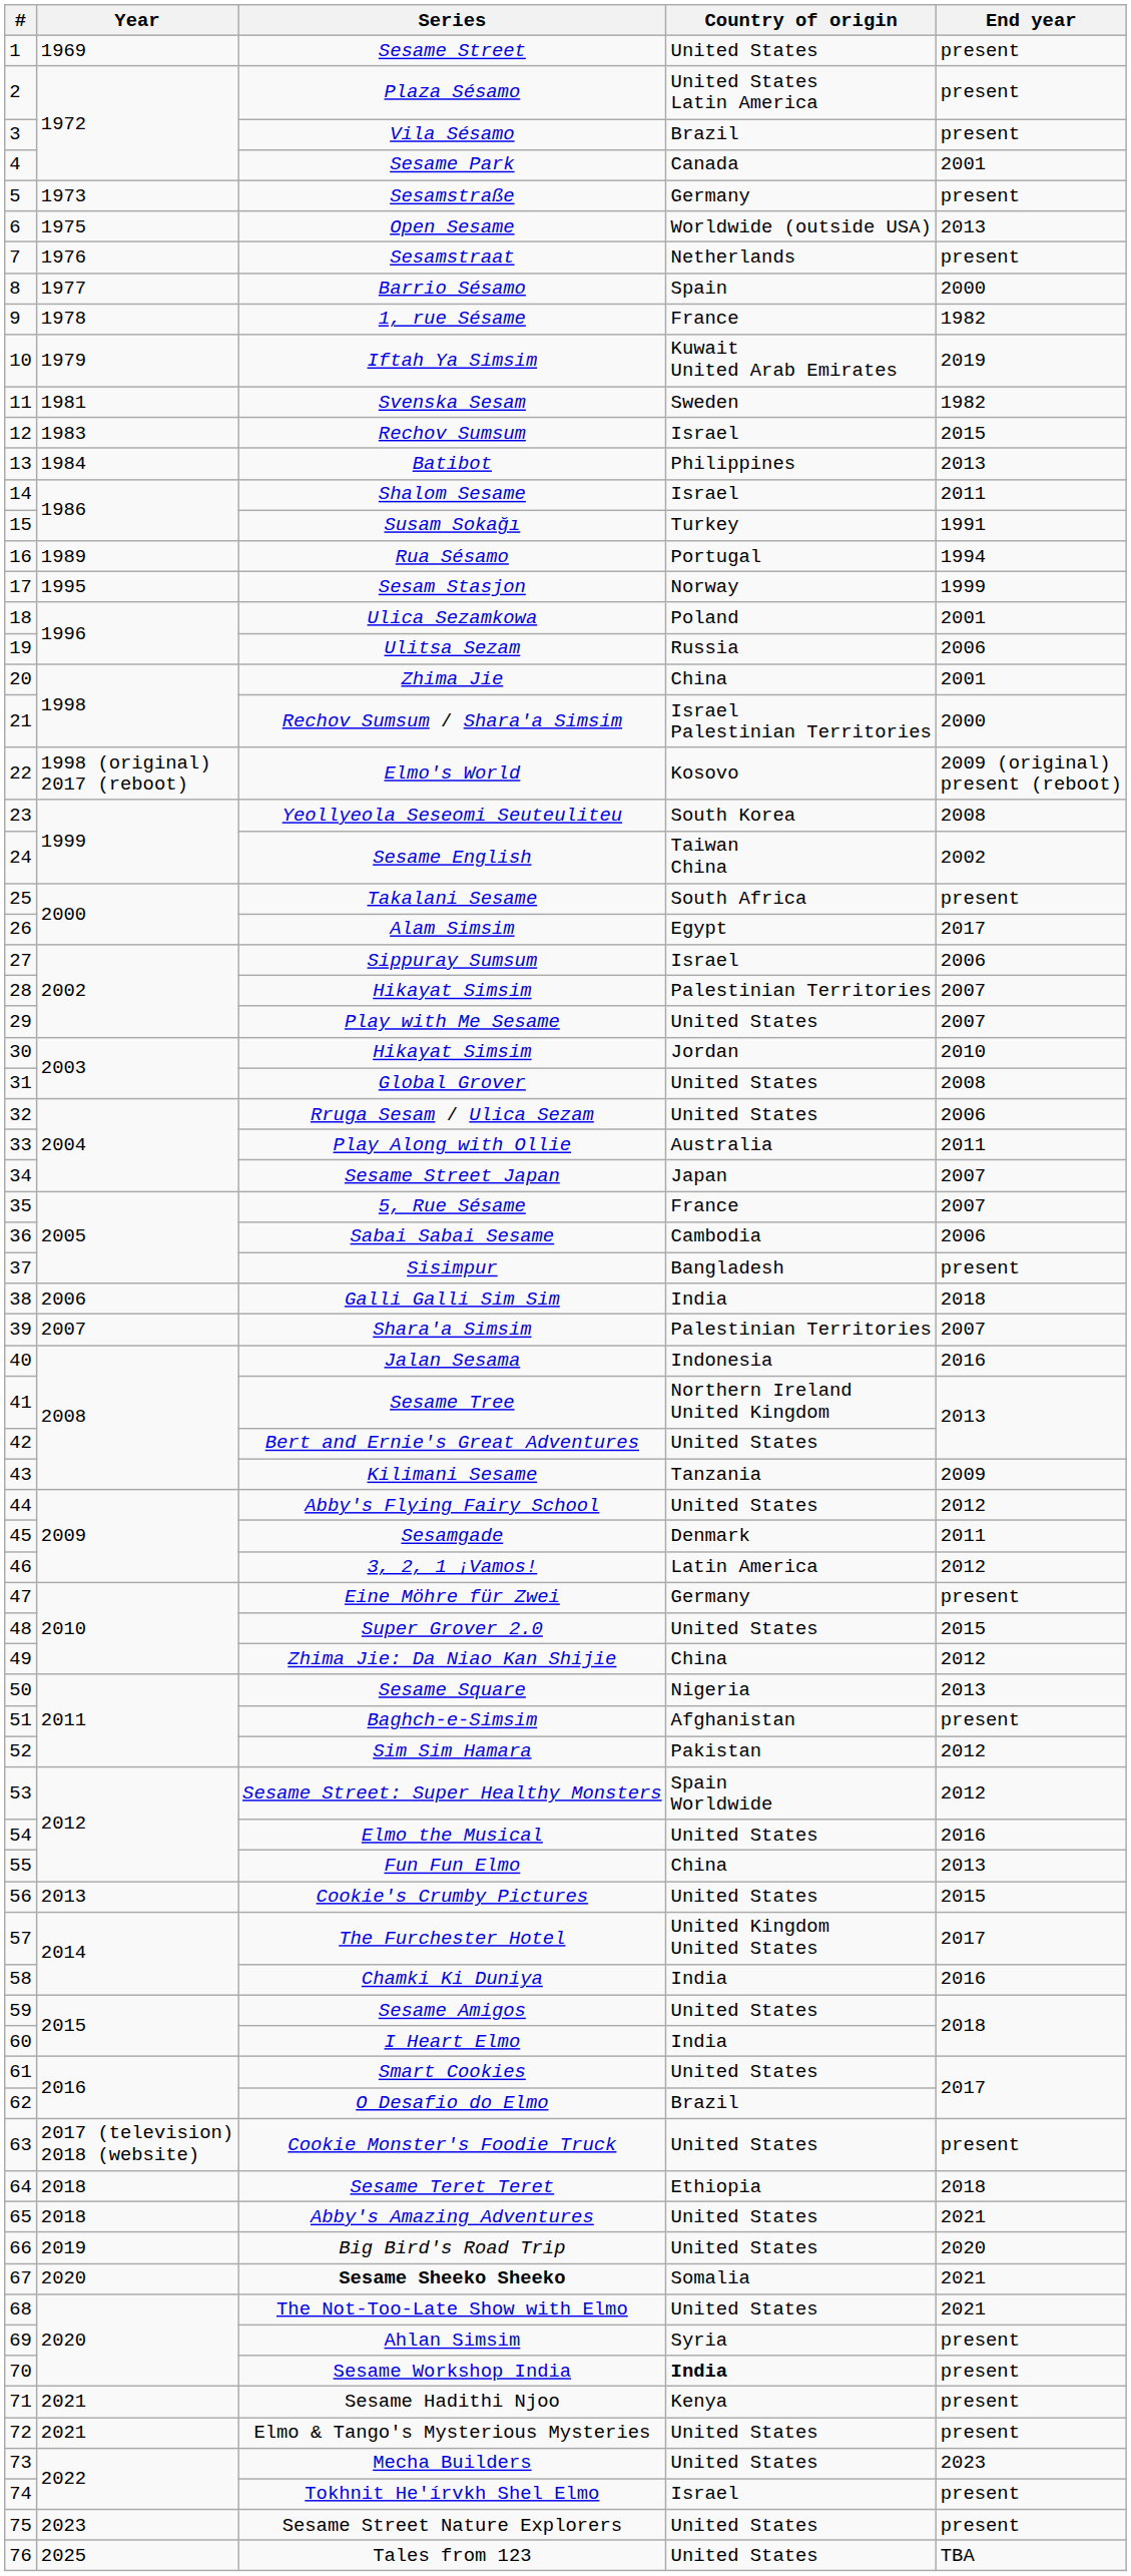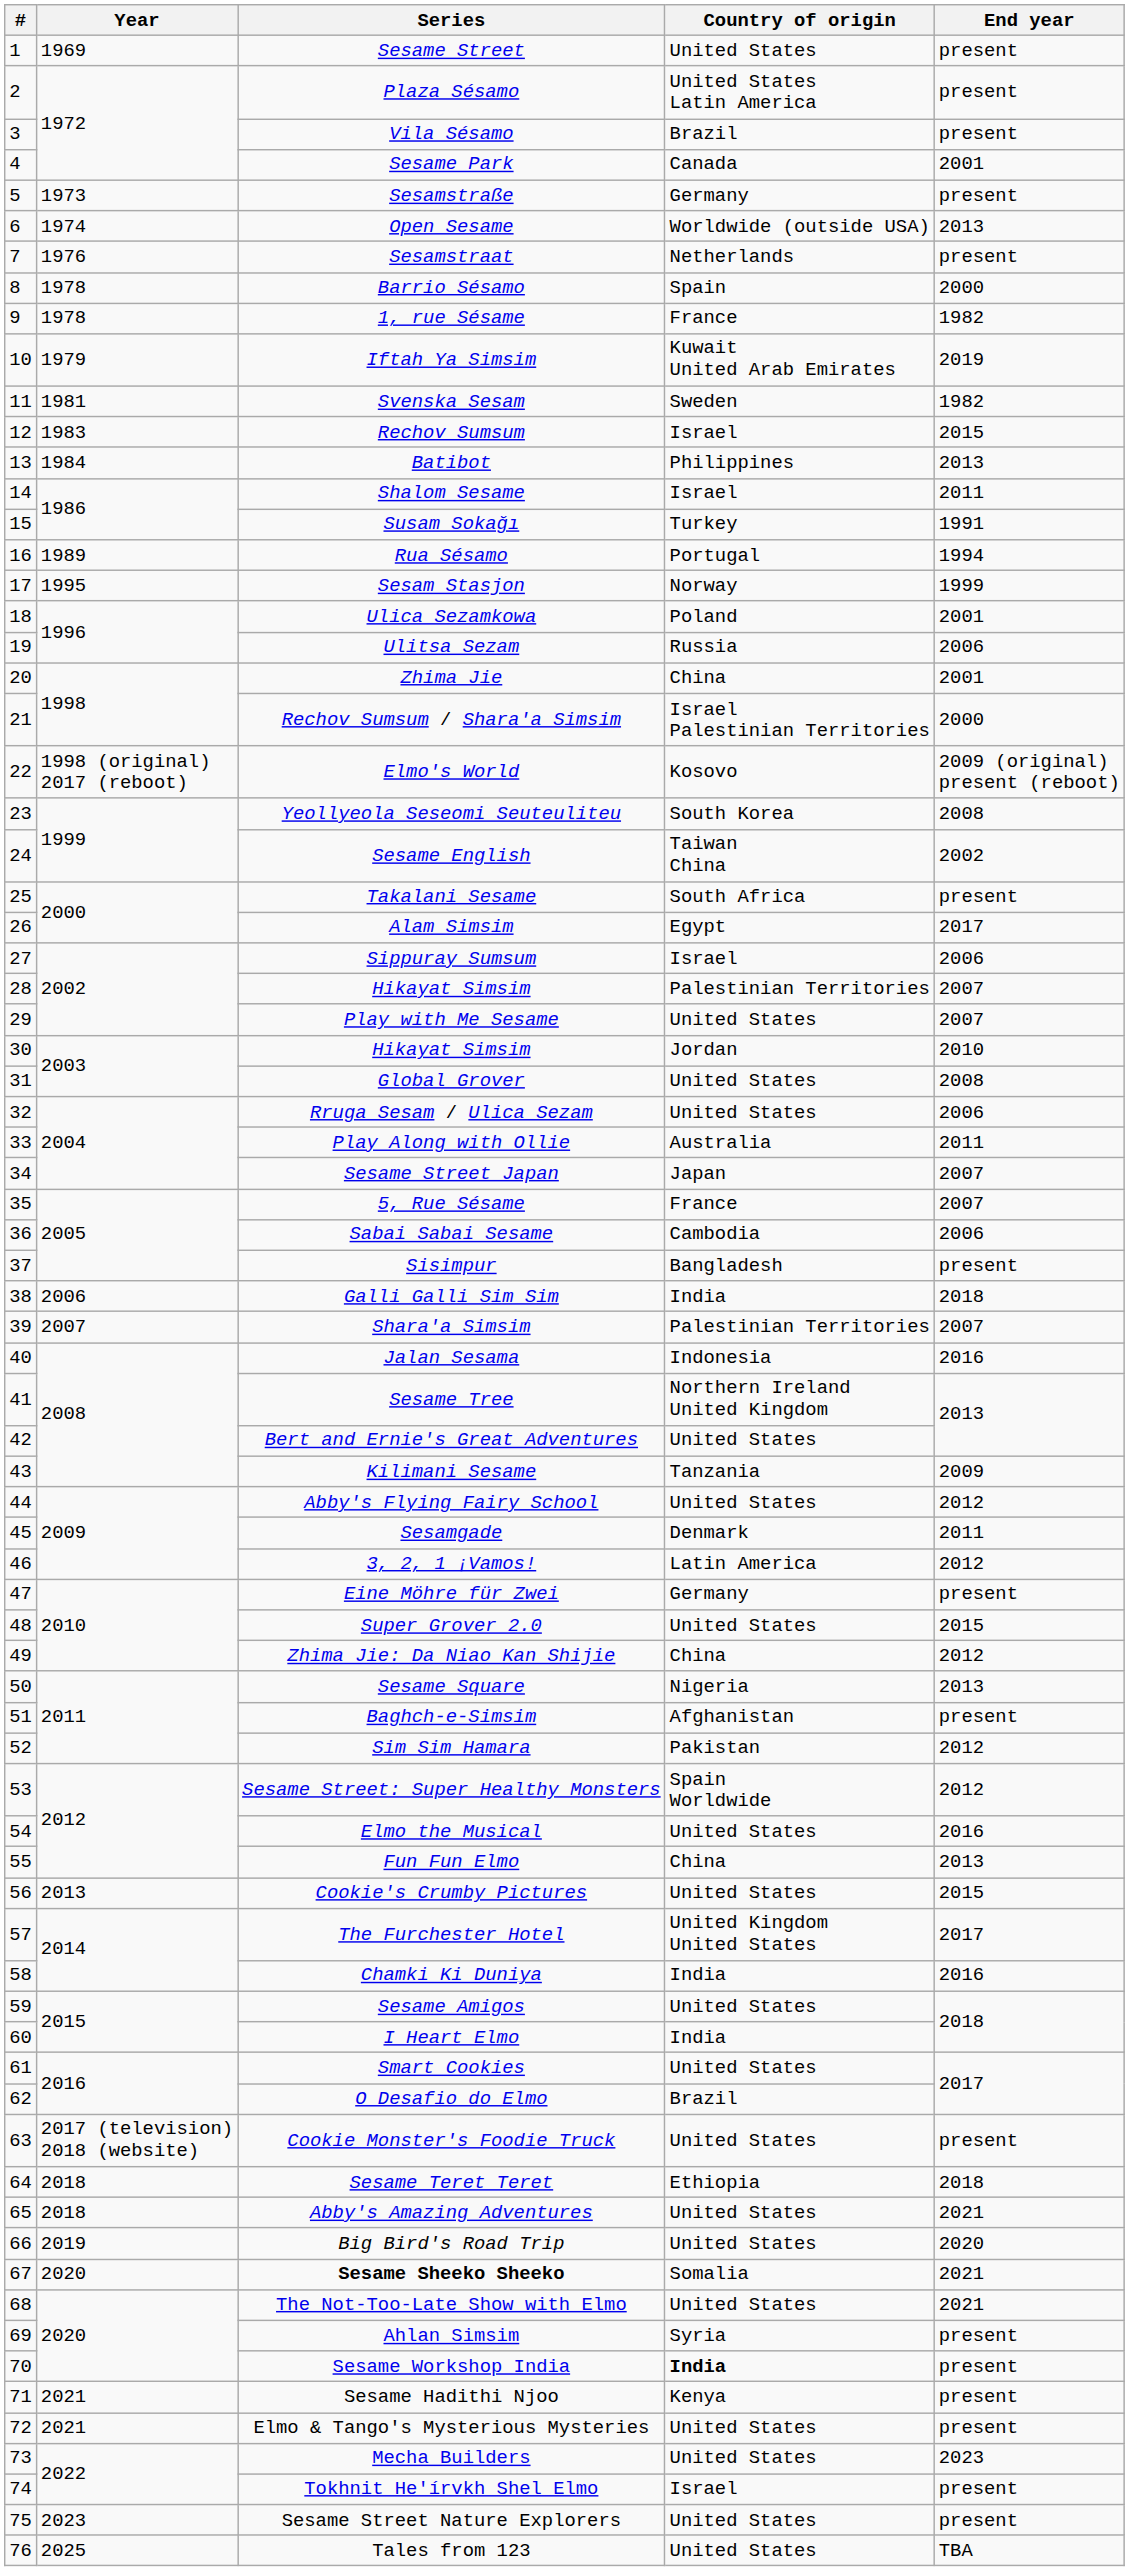 <table class="wikitable sortable">
 <tr>
 <th>#</th>
 <th>Year</th>
 <th>Series</th>
 <th>Country of origin</th>
 <th>End year</th>
 </tr>
 <tr>
 <td>1</td>
 <td>1969</td>
 <td style="text-align:center"><em><a href='#'>Sesame Street</a></em></td>
 <td>United States</td>
 <td>present</td>
 </tr>
 <tr>
 <td>2</td>
 <td rowspan="3">1972</td>
 <td style="text-align:center"><em><a href='#'>Plaza Sésamo</a></em></td>
 <td>United States<br>Latin America</td>
 <td>present</td>
 </tr>
 <tr>
 <td>3</td>
 <td style="text-align:center"><em><a href='#'>Vila Sésamo</a></em></td>
 <td>Brazil</td>
 <td>present</td>
 </tr>
 <tr>
 <td>4</td>
 <td style="text-align:center"><em><a href='#'>Sesame Park</a></em></td>
 <td>Canada</td>
 <td>2001</td>
 </tr>
 <tr>
 <td>5</td>
 <td>1973</td>
 <td style="text-align:center"><em><a href='#'>Sesamstraße</a></em></td>
 <td>Germany</td>
 <td>present</td>
 </tr>
 <tr>
 <td>6</td>
-<td>1975</td>
+<td>1974</td>
 <td style="text-align:center"><em><a href='#'>Open Sesame</a></em></td>
 <td>Worldwide (outside USA)</td>
 <td>2013</td>
 </tr>
 <tr>
 <td>7</td>
 <td>1976</td>
 <td style="text-align:center"><em><a href='#'>Sesamstraat</a></em></td>
 <td>Netherlands</td>
 <td>present</td>
 </tr>
 <tr>
 <td>8</td>
-<td>1977</td>
+<td>1978</td>
 <td style="text-align:center"><em><a href='#'>Barrio Sésamo</a></em></td>
 <td>Spain</td>
 <td>2000</td>
 </tr>
 <tr>
 <td>9</td>
 <td>1978</td>
 <td style="text-align:center"><em><a href='#'>1, rue Sésame</a></em></td>
 <td>France</td>
 <td>1982</td>
 </tr>
 <tr>
 <td>10</td>
 <td>1979</td>
 <td style="text-align:center"><em><a href='#'>Iftah Ya Simsim</a></em></td>
 <td>Kuwait<br>United Arab Emirates</td>
 <td>2019</td>
 </tr>
 <tr>
 <td>11</td>
 <td>1981</td>
 <td style="text-align:center"><em><a href='#'>Svenska Sesam</a></em></td>
 <td>Sweden</td>
 <td>1982</td>
 </tr>
 <tr>
 <td>12</td>
 <td>1983</td>
 <td style="text-align:center"><em><a href='#'>Rechov Sumsum</a></em></td>
 <td>Israel</td>
 <td>2015</td>
 </tr>
 <tr>
 <td>13</td>
 <td>1984</td>
 <td style="text-align:center"><em><a href='#'>Batibot</a></em></td>
 <td>Philippines</td>
 <td>2013</td>
 </tr>
 <tr>
 <td>14</td>
 <td rowspan="2">1986</td>
 <td style="text-align:center"><em><a href='#'>Shalom Sesame</a></em></td>
 <td>Israel</td>
 <td>2011</td>
 </tr>
 <tr>
 <td>15</td>
 <td style="text-align:center"><em><a href='#'>Susam Sokağı</a></em></td>
 <td>Turkey</td>
 <td>1991</td>
 </tr>
 <tr>
 <td>16</td>
 <td>1989</td>
 <td style="text-align:center"><em><a href='#'>Rua Sésamo</a></em></td>
 <td>Portugal</td>
 <td>1994</td>
 </tr>
 <tr>
 <td>17</td>
 <td>1995</td>
 <td style="text-align:center"><em><a href='#'>Sesam Stasjon</a></em></td>
 <td>Norway</td>
 <td>1999</td>
 </tr>
 <tr>
 <td>18</td>
 <td rowspan="2">1996</td>
 <td style="text-align:center"><em><a href='#'>Ulica Sezamkowa</a></em></td>
 <td>Poland</td>
 <td>2001</td>
 </tr>
 <tr>
 <td>19</td>
 <td style="text-align:center"><em><a href='#'>Ulitsa Sezam</a></em></td>
 <td>Russia</td>
 <td>2006</td>
 </tr>
 <tr>
 <td>20</td>
 <td rowspan="2">1998</td>
 <td style="text-align:center"><em><a href='#'>Zhima Jie</a></em></td>
 <td>China</td>
 <td>2001</td>
 </tr>
 <tr>
 <td>21</td>
 <td style="text-align:center"><em><a href='#'>Rechov Sumsum</a></em> / <em><a href='#'>Shara'a Simsim</a></em></td>
 <td>Israel<br>Palestinian Territories</td>
 <td>2000</td>
 </tr>
 <tr>
 <td>22</td>
 <td>1998 (original)<br>2017 (reboot)</td>
 <td style="text-align:center"><em><a href='#'>Elmo's World</a></em></td>
 <td>Kosovo</td>
 <td>2009 (original)<br>present (reboot)</td>
 </tr>
 <tr>
 <td>23</td>
 <td rowspan="2">1999</td>
 <td style="text-align:center"><em><a href='#'>Yeollyeola Seseomi Seuteuliteu</a></em></td>
 <td>South Korea</td>
 <td>2008</td>
 </tr>
 <tr>
 <td>24</td>
 <td style="text-align:center"><em><a href='#'>Sesame English</a></em></td>
 <td>Taiwan<br>China</td>
 <td>2002</td>
 </tr>
 <tr>
 <td>25</td>
 <td rowspan="2">2000</td>
 <td style="text-align:center"><em><a href='#'>Takalani Sesame</a></em></td>
 <td>South Africa</td>
 <td>present</td>
 </tr>
 <tr>
 <td>26</td>
 <td style="text-align:center"><em><a href='#'>Alam Simsim</a></em></td>
 <td>Egypt</td>
 <td>2017</td>
 </tr>
 <tr>
 <td>27</td>
 <td rowspan="3">2002</td>
 <td style="text-align:center"><em><a href='#'>Sippuray Sumsum</a></em></td>
 <td>Israel</td>
 <td>2006</td>
 </tr>
 <tr>
 <td>28</td>
 <td style="text-align:center"><em><a href='#'>Hikayat Simsim</a></em></td>
 <td>Palestinian Territories</td>
 <td>2007</td>
 </tr>
 <tr>
 <td>29</td>
 <td style="text-align:center"><em><a href='#'>Play with Me Sesame</a></em></td>
 <td>United States</td>
 <td>2007</td>
 </tr>
 <tr>
 <td>30</td>
 <td rowspan="2">2003</td>
 <td style="text-align:center"><em><a href='#'>Hikayat Simsim</a></em></td>
 <td>Jordan</td>
 <td>2010</td>
 </tr>
 <tr>
 <td>31</td>
 <td style="text-align:center"><em><a href='#'>Global Grover</a></em></td>
 <td>United States</td>
 <td>2008</td>
 </tr>
 <tr>
 <td>32</td>
 <td rowspan="3">2004</td>
 <td style="text-align:center"><em><a href='#'>Rruga Sesam</a></em> / <em><a href='#'>Ulica Sezam</a></em></td>
 <td>United States</td>
 <td>2006</td>
 </tr>
 <tr>
 <td>33</td>
 <td style="text-align:center"><em><a href='#'>Play Along with Ollie</a></em></td>
 <td>Australia</td>
 <td>2011</td>
 </tr>
 <tr>
 <td>34</td>
 <td style="text-align:center"><em><a href='#'>Sesame Street Japan</a></em></td>
 <td>Japan</td>
 <td>2007</td>
 </tr>
 <tr>
 <td>35</td>
 <td rowspan="3">2005</td>
 <td style="text-align:center"><em><a href='#'>5, Rue Sésame</a></em></td>
 <td>France</td>
 <td>2007</td>
 </tr>
 <tr>
 <td>36</td>
 <td style="text-align:center"><em><a href='#'>Sabai Sabai Sesame</a></em></td>
 <td>Cambodia</td>
 <td>2006</td>
 </tr>
 <tr>
 <td>37</td>
 <td style="text-align:center"><em><a href='#'>Sisimpur</a></em></td>
 <td>Bangladesh</td>
 <td>present</td>
 </tr>
 <tr>
 <td>38</td>
 <td>2006</td>
 <td style="text-align:center"><em><a href='#'>Galli Galli Sim Sim</a></em></td>
 <td>India</td>
 <td>2018</td>
 </tr>
 <tr>
 <td>39</td>
 <td>2007</td>
 <td style="text-align:center"><em><a href='#'>Shara'a Simsim</a></em></td>
 <td>Palestinian Territories</td>
 <td>2007</td>
 </tr>
 <tr>
 <td>40</td>
 <td rowspan="4">2008</td>
 <td style="text-align:center"><em><a href='#'>Jalan Sesama</a></em></td>
 <td>Indonesia</td>
 <td>2016</td>
 </tr>
 <tr>
 <td>41</td>
 <td style="text-align:center"><em><a href='#'>Sesame Tree</a></em></td>
 <td>Northern Ireland<br>United Kingdom</td>
 <td rowspan="2">2013</td>
 </tr>
 <tr>
 <td>42</td>
 <td style="text-align:center"><em><a href='#'>Bert and Ernie's Great Adventures</a></em></td>
 <td>United States</td>
 </tr>
 <tr>
 <td>43</td>
 <td style="text-align:center"><em><a href='#'>Kilimani Sesame</a></em></td>
 <td>Tanzania</td>
 <td>2009</td>
 </tr>
 <tr>
 <td>44</td>
 <td rowspan="3">2009</td>
 <td style="text-align:center"><em><a href='#'>Abby's Flying Fairy School</a></em></td>
 <td>United States</td>
 <td>2012</td>
 </tr>
 <tr>
 <td>45</td>
 <td style="text-align:center"><em><a href='#'>Sesamgade</a></em></td>
 <td>Denmark</td>
 <td>2011</td>
 </tr>
 <tr>
 <td>46</td>
 <td style="text-align:center"><em><a href='#'>3, 2, 1 ¡Vamos!</a></em></td>
 <td>Latin America</td>
 <td>2012</td>
 </tr>
 <tr>
 <td>47</td>
 <td rowspan="3">2010</td>
 <td style="text-align:center"><em><a href='#'>Eine Möhre für Zwei</a></em></td>
 <td>Germany</td>
 <td>present</td>
 </tr>
 <tr>
 <td>48</td>
 <td style="text-align:center"><em><a href='#'>Super Grover 2.0</a></em></td>
 <td>United States</td>
 <td>2015</td>
 </tr>
 <tr>
 <td>49</td>
 <td style="text-align:center"><em><a href='#'>Zhima Jie: Da Niao Kan Shijie</a></em></td>
 <td>China</td>
 <td>2012</td>
 </tr>
 <tr>
 <td>50</td>
 <td rowspan="3">2011</td>
 <td style="text-align:center"><em><a href='#'>Sesame Square</a></em></td>
 <td>Nigeria</td>
 <td>2013</td>
 </tr>
 <tr>
 <td>51</td>
 <td style="text-align:center"><em><a href='#'>Baghch-e-Simsim</a></em></td>
 <td>Afghanistan</td>
 <td>present</td>
 </tr>
 <tr>
 <td>52</td>
 <td style="text-align:center"><em><a href='#'>Sim Sim Hamara</a></em></td>
 <td>Pakistan</td>
 <td>2012</td>
 </tr>
 <tr>
 <td>53</td>
 <td rowspan="3">2012</td>
 <td style="text-align:center"><em><a href='#'>Sesame Street: Super Healthy Monsters</a></em></td>
 <td>Spain<br>Worldwide</td>
 <td>2012</td>
 </tr>
 <tr>
 <td>54</td>
 <td style="text-align:center"><em><a href='#'>Elmo the Musical</a></em></td>
 <td>United States</td>
 <td>2016</td>
 </tr>
 <tr>
 <td>55</td>
 <td style="text-align:center"><em><a href='#'>Fun Fun Elmo</a></em></td>
 <td>China</td>
 <td>2013</td>
 </tr>
 <tr>
 <td>56</td>
 <td>2013</td>
 <td style="text-align:center"><em><a href='#'>Cookie's Crumby Pictures</a></em></td>
 <td>United States</td>
 <td>2015</td>
 </tr>
 <tr>
 <td>57</td>
 <td rowspan= "2">2014</td>
 <td style="text-align:center"><em><a href='#'>The Furchester Hotel</a></em></td>
 <td>United Kingdom<br>United States</td>
 <td>2017</td>
 </tr>
 <tr>
 <td>58</td>
 <td style="text-align:center"><em><a href='#'>Chamki Ki Duniya</a></em></td>
 <td>India</td>
 <td>2016</td>
 </tr>
 <tr>
 <td>59</td>
 <td rowspan="2">2015</td>
 <td style="text-align:center"><em><a href='#'>Sesame Amigos</a></em></td>
 <td>United States</td>
 <td rowspan="2">2018</td>
 </tr>
 <tr>
 <td>60</td>
 <td style="text-align:center"><em><a href='#'>I Heart Elmo</a></em></td>
 <td>India</td>
 </tr>
 <tr>
 <td>61</td>
 <td rowspan="2">2016</td>
 <td style="text-align:center"><em><a href='#'>Smart Cookies</a></em></td>
 <td>United States</td>
 <td rowspan="2">2017</td>
 </tr>
 <tr>
 <td>62</td>
 <td style="text-align:center"><em><a href='#'>O Desafio do Elmo</a></em></td>
 <td>Brazil</td>
 </tr>
 <tr>
 <td>63</td>
 <td>2017 (television)<br>2018 (website)</td>
 <td style="text-align:center"><em><a href='#'>Cookie Monster's Foodie Truck</a></em></td>
 <td>United States</td>
 <td>present</td>
 </tr>
 <tr>
 <td>64</td>
 <td>2018</td>
 <td style="text-align:center"><em><a href='#'>Sesame Teret Teret</a></em></td>
 <td>Ethiopia</td>
 <td>2018</td>
 </tr>
 <tr>
 <td>65</td>
 <td>2018</td>
 <td style="text-align:center"><em><a href='#'>Abby's Amazing Adventures</a></em></td>
 <td>United States</td>
 <td>2021</td>
 </tr>
 <tr>
 <td>66</td>
 <td>2019</td>
 <td style="text-align:center"><em>Big Bird's Road Trip</em></td>
 <td>United States</td>
 <td>2020</td>
 </tr>
 <tr>
 <td>67</td>
 <td>2020</td>
 <td style="text-align:center"><strong>Sesame Sheeko Sheeko<em></td>
 <td>Somalia</td>
 <td>2021</td>
 </tr>
 <tr>
 <td>68</td>
 <td rowspan="3">2020</td>
 <td style="text-align:center"></em><a href='#'>The Not-Too-Late Show with Elmo</a><em></td>
 <td>United States</td>
 <td>2021</td>
 </tr>
 <tr>
 <td>69</td>
 <td style="text-align:center"></em><a href='#'>Ahlan Simsim</a><em></td>
 <td>Syria</td>
 <td>present</td>
 </tr>
 <tr>
 <td>70</td>
 <td style="text-align:center"></em><a href='#'>Sesame Workshop India</a><em></td>
 <td><strong>India</strong></td>
 <td>present</td>
 </tr>
 <tr>
 <td>71</td>
 <td>2021</td>
 <td style="text-align:center"></em>Sesame Hadithi Njoo<em></td>
 <td>Kenya</td>
 <td>present</td>
 </tr>
 <tr>
 <td>72</td>
 <td>2021</td>
 <td style="text-align:center"></em>Elmo & Tango's Mysterious Mysteries<em></td>
 <td>United States</td>
 <td>present</td>
 </tr>
 <tr>
 <td>73</td>
 <td rowspan="2">2022</td>
 <td style="text-align:center"></em><a href='#'>Mecha Builders</a><em></td>
 <td>United States</td>
 <td>2023</td>
 </tr>
 <tr>
 <td>74</td>
 <td style="text-align:center"></em><a href='#'>Tokhnit He'írvkh Shel Elmo</a><em></td>
 <td>Israel</td>
 <td>present</td>
 </tr>
 <tr>
 <td>75</td>
 <td>2023</td>
 <td style="text-align:center"></em>Sesame Street Nature Explorers<em></td>
 <td>United States</td>
 <td>present</td>
 </tr>
 <tr>
 <td>76</td>
 <td>2025</td>
 <td style="text-align:center"></em>Tales from 123<em></td>
 <td>United States</td>
 <td>TBA</td>
 </tr>
 </table>
